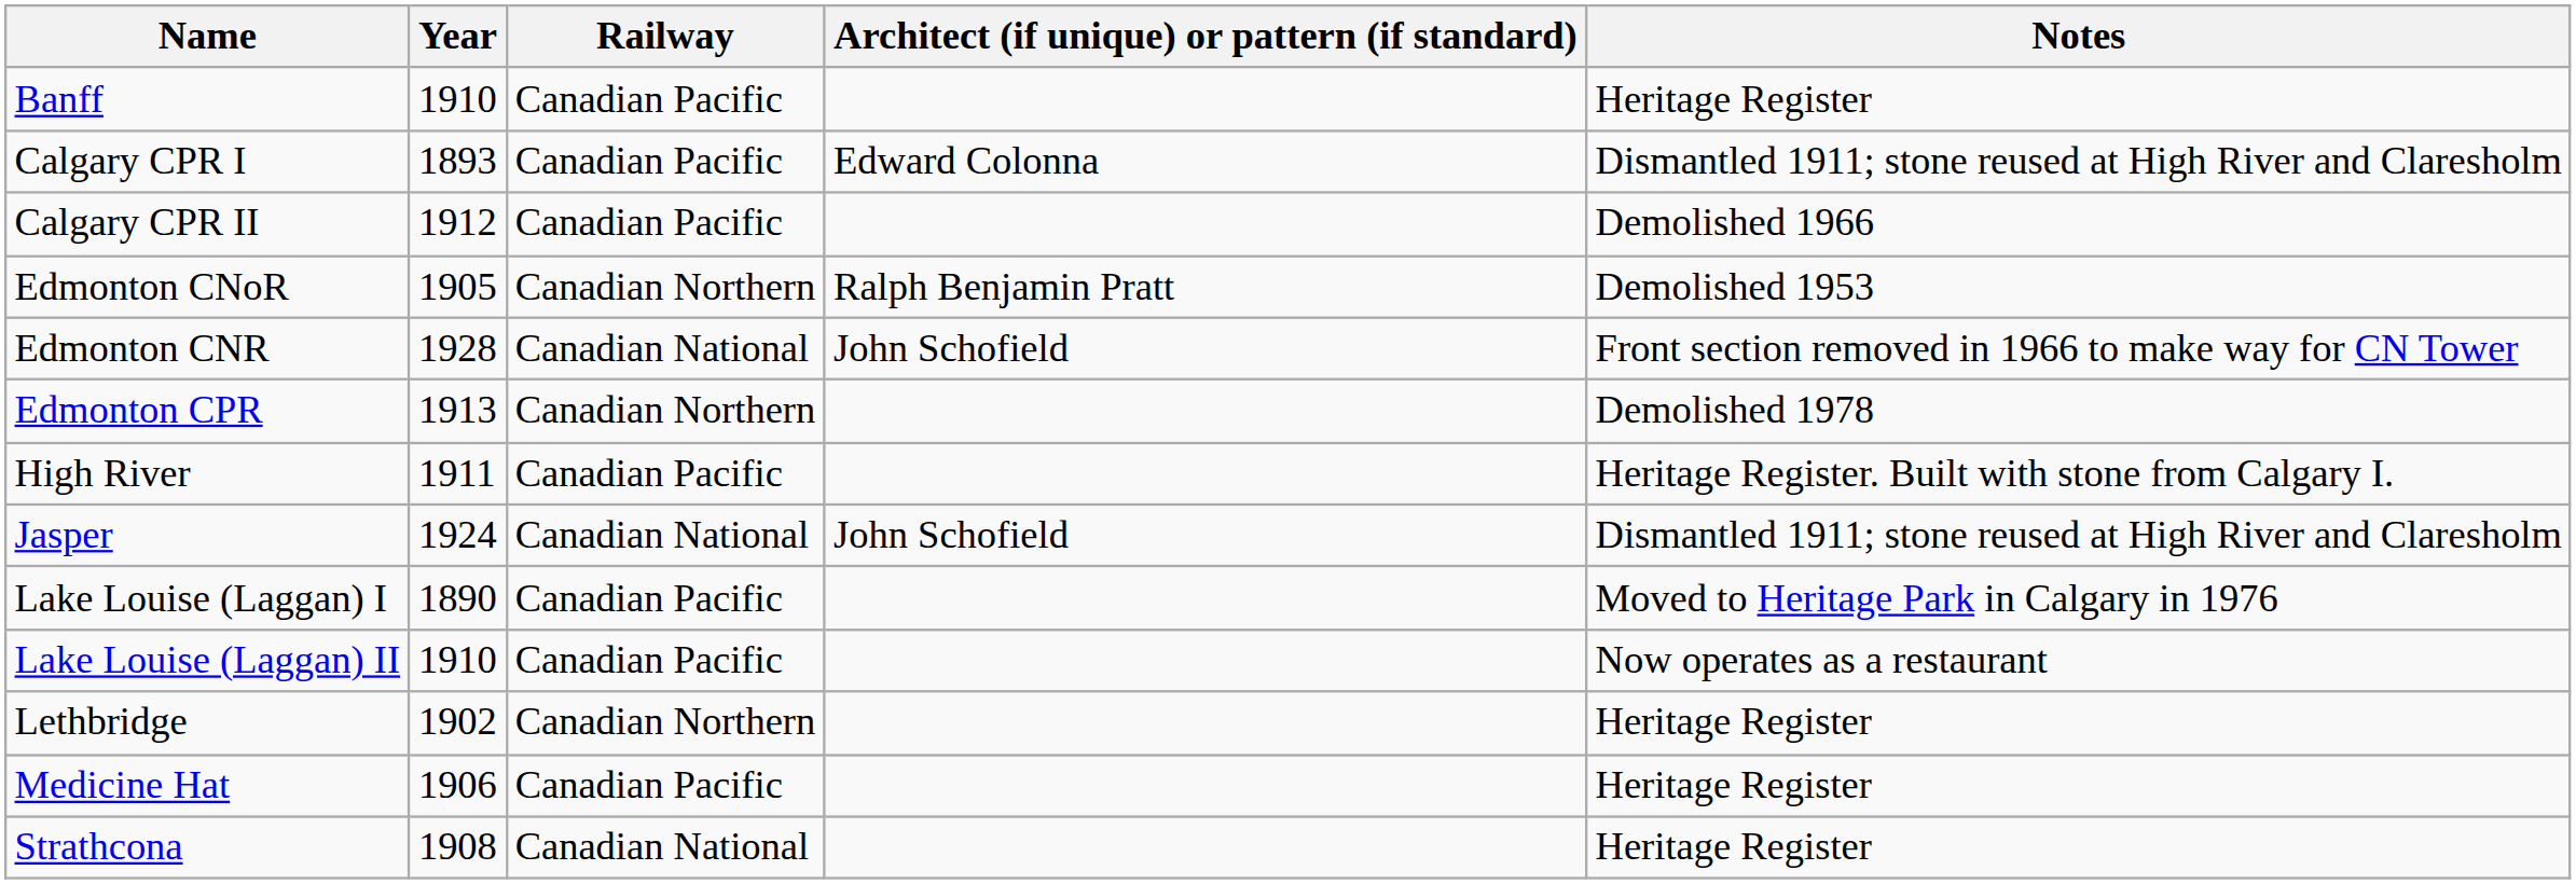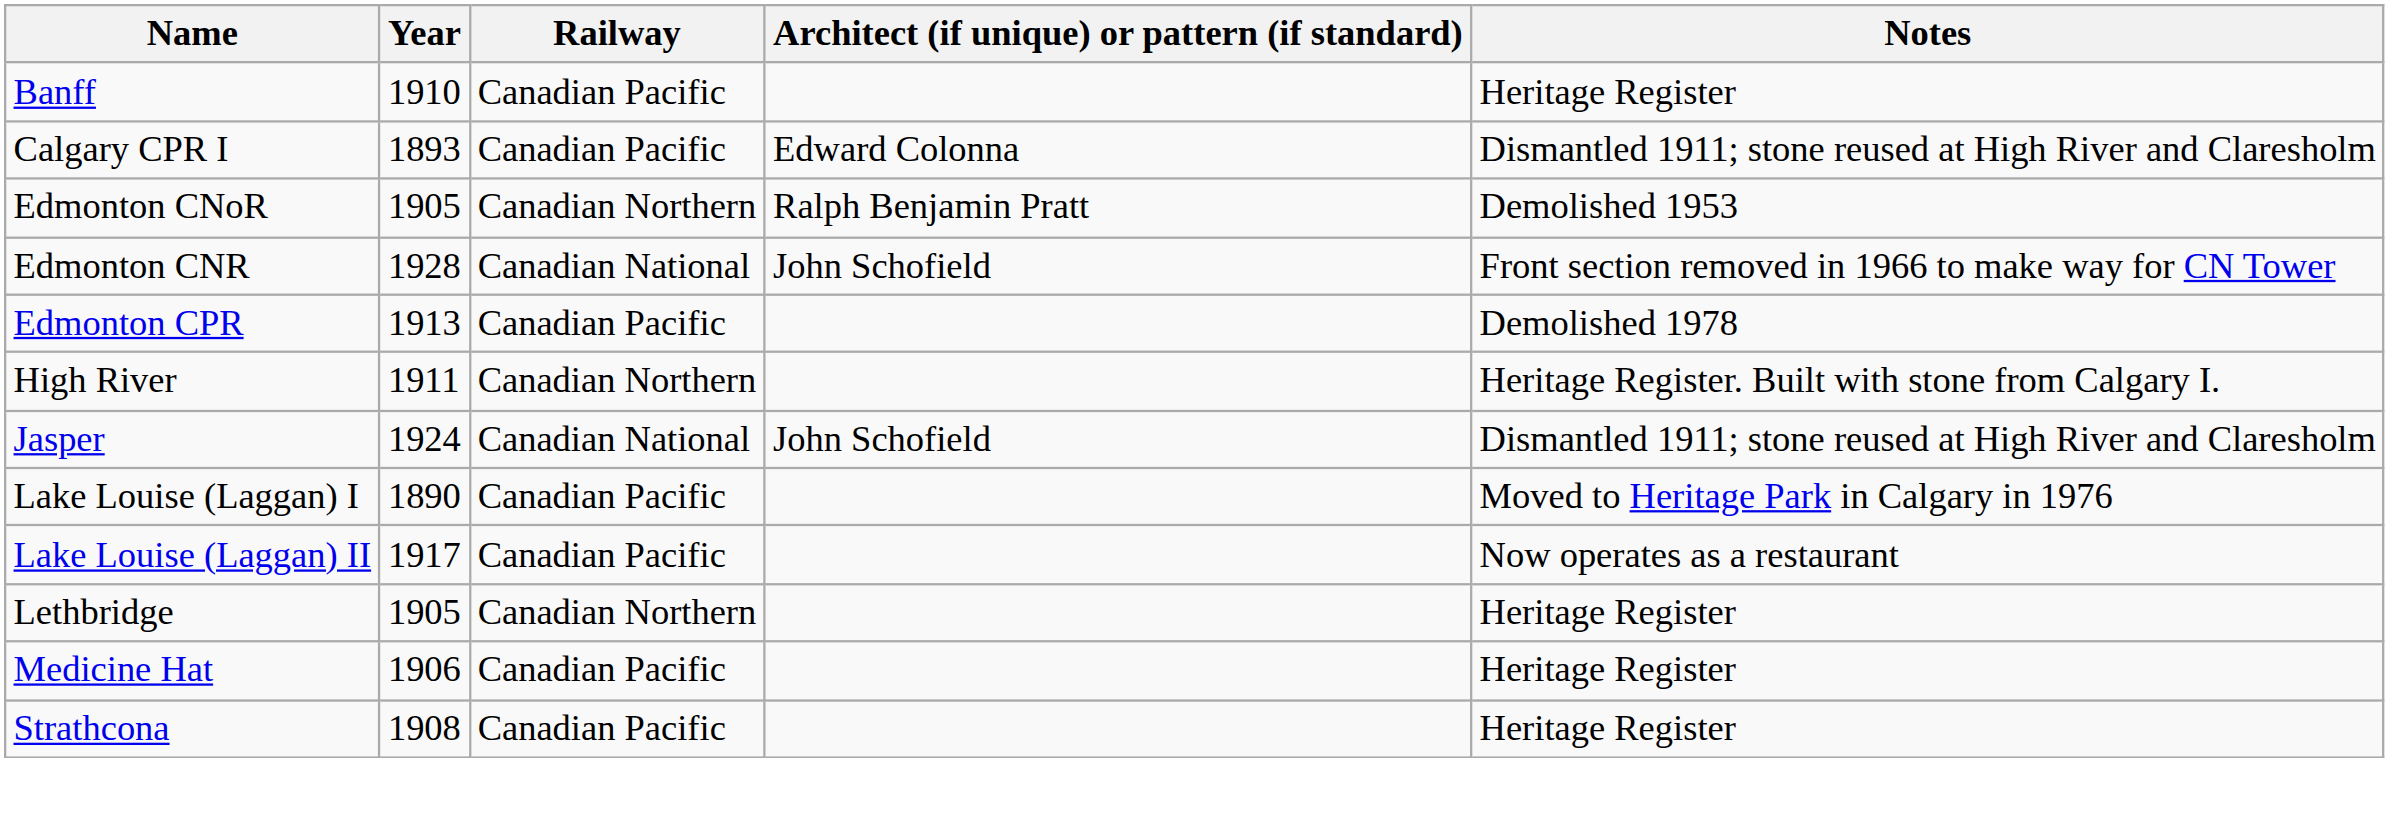 <table class="wikitable sortable">
 <tr>
 <th>Name</th>
 <th>Year</th>
 <th>Railway</th>
 <th>Architect (if unique) or pattern (if standard)</th>
 <th>Notes</th>
 </tr>
 <tr>
 <td><a href='#'>Banff</a></td>
 <td>1910</td>
 <td>Canadian Pacific</td>
 <td></td>
 <td>Heritage Register</td>
 </tr>
 <tr>
 <td>Calgary CPR I</td>
 <td>1893</td>
 <td>Canadian Pacific</td>
 <td>Edward Colonna</td>
 <td>Dismantled 1911; stone reused at High River and Claresholm</td>
 </tr>
 <tr>
-<td>Calgary CPR II</td>
-<td>1912</td>
-<td>Canadian Pacific</td>
-<td></td>
-<td>Demolished 1966</td>
-</tr>
-<tr>
 <td>Edmonton CNoR</td>
 <td>1905</td>
 <td>Canadian Northern</td>
 <td>Ralph Benjamin Pratt</td>
 <td>Demolished 1953</td>
 </tr>
 <tr>
 <td>Edmonton CNR</td>
 <td>1928</td>
 <td>Canadian National</td>
 <td>John Schofield</td>
 <td>Front section removed in 1966 to make way for <a href='#'>CN Tower</a></td>
 </tr>
 <tr>
 <td><a href='#'>Edmonton CPR</a></td>
 <td>1913</td>
-<td>Canadian Northern</td>
+<td>Canadian Pacific</td>
 <td></td>
 <td>Demolished 1978</td>
 </tr>
 <tr>
 <td>High River</td>
 <td>1911</td>
-<td>Canadian Pacific</td>
+<td>Canadian Northern</td>
 <td></td>
 <td>Heritage Register. Built with stone from Calgary I.</td>
 </tr>
 <tr>
 <td><a href='#'>Jasper</a></td>
 <td>1924</td>
 <td>Canadian National</td>
 <td>John Schofield</td>
 <td>Dismantled 1911; stone reused at High River and Claresholm</td>
 </tr>
 <tr>
 <td>Lake Louise (Laggan) I</td>
 <td>1890</td>
 <td>Canadian Pacific</td>
 <td></td>
 <td>Moved to <a href='#'>Heritage Park</a> in Calgary in 1976</td>
 </tr>
 <tr>
 <td><a href='#'>Lake Louise (Laggan) II</a></td>
-<td>1910</td>
+<td>1917</td>
 <td>Canadian Pacific</td>
 <td></td>
 <td>Now operates as a restaurant</td>
 </tr>
 <tr>
 <td>Lethbridge</td>
-<td>1902</td>
+<td>1905</td>
 <td>Canadian Northern</td>
 <td></td>
 <td>Heritage Register</td>
 </tr>
 <tr>
 <td><a href='#'>Medicine Hat</a></td>
 <td>1906</td>
 <td>Canadian Pacific</td>
 <td></td>
 <td>Heritage Register</td>
 </tr>
 <tr>
 <td><a href='#'>Strathcona</a></td>
 <td>1908</td>
-<td>Canadian National</td>
+<td>Canadian Pacific</td>
 <td></td>
 <td>Heritage Register</td>
 </tr>
 </table>
